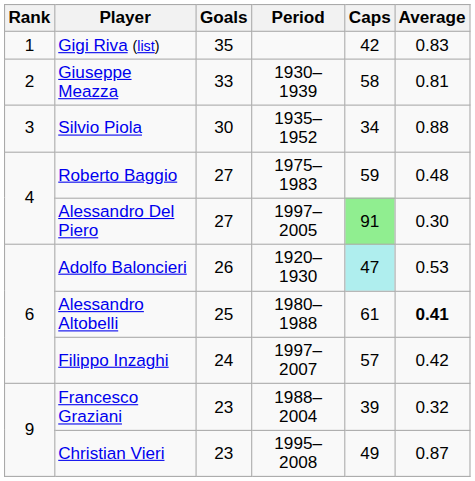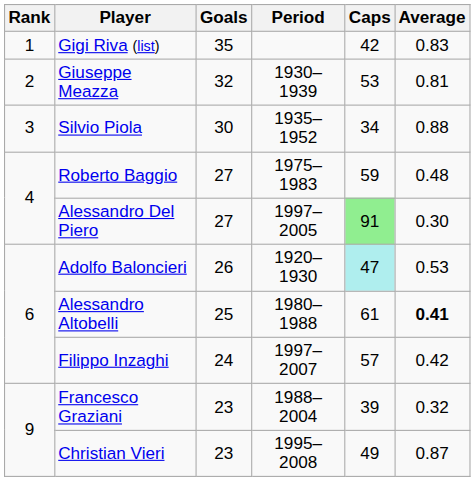 <table class="wikitable sortable" style="text-align:center;">
 <tr>
 <th width=15px>Rank</th>
 <th style="width:125px;">Player</th>
 <th width="25px">Goals</th>
 <th width=80px>Period</th>
 <th width=25px>Caps</th>
 <th width=25px>Average</th>
 </tr>
 <tr>
 <td>1</td>
 <td style="text-align:left;"><a href='#'>Gigi Riva</a> <small>(<a href='#'>list</a>)</small></td>
 <td>35</td>
 <td></td>
 <td>42</td>
 <td>0.83</td>
 </tr>
 <tr>
 <td>2</td>
 <td style="text-align:left;"><a href='#'>Giuseppe Meazza</a></td>
-<td>33</td>
+<td>32</td>
 <td>1930–1939</td>
-<td>58</td>
+<td>53</td>
 <td>0.81</td>
 </tr>
 <tr>
 <td>3</td>
 <td style="text-align:left;"><a href='#'>Silvio Piola</a></td>
 <td>30</td>
 <td>1935–1952</td>
 <td>34</td>
 <td>0.88</td>
 </tr>
 <tr>
 <td rowspan="2">4</td>
 <td style="text-align:left;"><a href='#'>Roberto Baggio</a></td>
 <td>27</td>
 <td>1975–1983</td>
 <td>59</td>
 <td>0.48</td>
 </tr>
 <tr>
 <td style="text-align:left;"><a href='#'>Alessandro Del Piero</a></td>
 <td>27</td>
 <td>1997–2005</td>
 <td style="background: lightgreen;">91</td>
 <td>0.30</td>
 </tr>
 <tr>
 <td rowspan="3">6</td>
 <td style="text-align:left;"><a href='#'>Adolfo Baloncieri</a></td>
 <td>26</td>
 <td>1920–1930</td>
 <td style="background: paleturquoise;">47</td>
 <td>0.53</td>
 </tr>
 <tr>
 <td style="text-align:left;"><a href='#'>Alessandro Altobelli</a></td>
 <td>25</td>
 <td>1980–1988</td>
 <td>61</td>
 <td><strong>0.41</strong></td>
 </tr>
 <tr>
 <td style="text-align:left;"><a href='#'>Filippo Inzaghi</a></td>
 <td>24</td>
 <td>1997–2007</td>
 <td>57</td>
 <td>0.42</td>
 </tr>
 <tr>
 <td rowspan="2">9</td>
 <td style="text-align:left;"><a href='#'>Francesco Graziani</a></td>
 <td>23</td>
 <td>1988–2004</td>
 <td>39</td>
 <td>0.32</td>
 </tr>
 <tr>
 <td style="text-align:left;"><a href='#'>Christian Vieri</a></td>
 <td>23</td>
 <td>1995–2008</td>
 <td>49</td>
 <td>0.87</td>
 </tr>
 </table>
